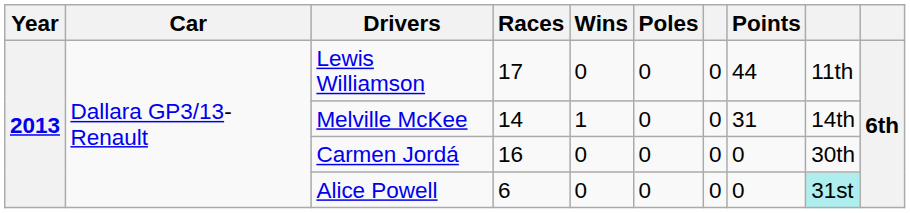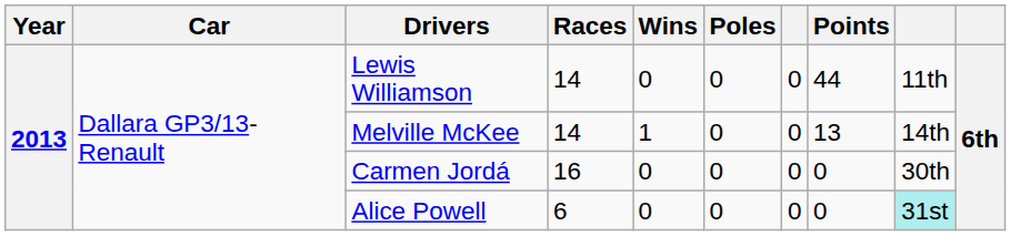 <table class="wikitable" style="font-size:95%">
 <tr>
 <th>Year</th>
 <th>Car</th>
 <th>Drivers</th>
 <th>Races</th>
 <th>Wins</th>
 <th>Poles</th>
 <th></th>
 <th>Points</th>
 <th></th>
 <th></th>
 </tr>
 <tr>
 <th rowspan=4><a href='#'>2013</a></th>
 <td rowspan=4><a href='#'>Dallara GP3/13</a>-<a href='#'>Renault</a></td>
 <td> <a href='#'>Lewis Williamson</a></td>
-<td>17</td>
+<td>14</td>
 <td>0</td>
 <td>0</td>
 <td>0</td>
 <td>44</td>
 <td>11th</td>
 <th rowspan=4>6th</th>
 </tr>
 <tr>
 <td> <a href='#'>Melville McKee</a></td>
 <td>14</td>
 <td>1</td>
 <td>0</td>
 <td>0</td>
-<td>31</td>
+<td>13</td>
 <td>14th</td>
 </tr>
 <tr>
 <td> <a href='#'>Carmen Jordá</a></td>
 <td>16</td>
 <td>0</td>
 <td>0</td>
 <td>0</td>
 <td>0</td>
 <td>30th</td>
 </tr>
 <tr>
 <td> <a href='#'>Alice Powell</a></td>
 <td>6</td>
 <td>0</td>
 <td>0</td>
 <td>0</td>
 <td>0</td>
 <td style="background: paleturquoise;">31st</td>
 </tr>
 </table>
